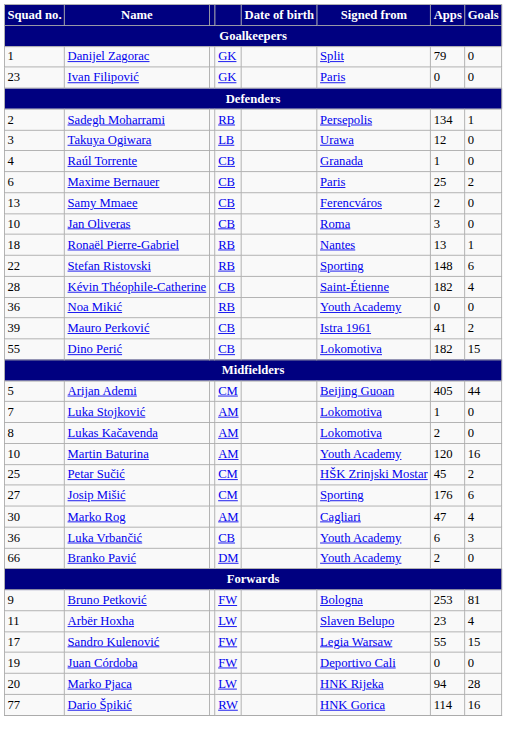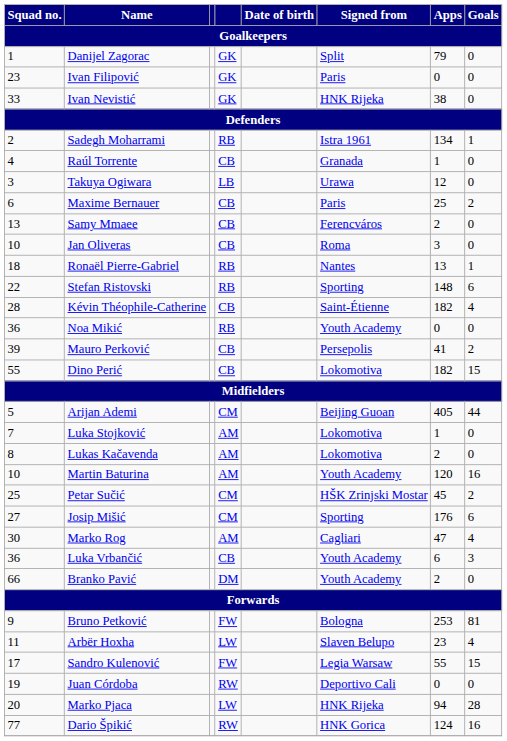 <table class="wikitable" style="text-align:left; font-size:90%;">
 <tr>
 <th style="background:#000080; color:white; text-align:center;">Squad no.</th>
 <th style="background:#000080; color:white; text-align:center;">Name</th>
 <th style="background:#000080; color:white; text-align:center;"></th>
 <th style="background:#000080; color:white; text-align:center;"></th>
 <th style="background:#000080; color:white; text-align:center;">Date of birth</th>
 <th style="background:#000080; color:white; text-align:center;">Signed from</th>
 <th style="background:#000080; color:white; text-align:center;">Apps</th>
 <th style="background:#000080; color:white; text-align:center;">Goals</th>
 </tr>
 <tr>
 <th colspan="8" style="background:#000080; color:white; text-align:center"><strong>Goalkeepers</strong></th>
 </tr>
 <tr>
 <td>1</td>
 <td><a href='#'>Danijel Zagorac</a></td>
 <td></td>
 <td><a href='#'>GK</a></td>
 <td></td>
 <td> <a href='#'>Split</a></td>
 <td>79</td>
 <td>0</td>
 </tr>
 <tr>
 <td>23</td>
 <td><a href='#'>Ivan Filipović</a></td>
 <td></td>
 <td><a href='#'>GK</a></td>
 <td></td>
 <td> <a href='#'>Paris</a></td>
 <td>0</td>
 <td>0</td>
 </tr>
 <tr>
+<td>33</td>
+<td><a href='#'>Ivan Nevistić</a></td>
+<td></td>
+<td><a href='#'>GK</a></td>
+<td></td>
+<td> <a href='#'>HNK Rijeka</a></td>
+<td>38</td>
+<td>0</td>
+</tr>
+<tr>
 <th colspan="8" style="background:#000080; color:white; text-align:center"><strong>Defenders</strong></th>
 </tr>
 <tr>
 <td>2</td>
 <td><a href='#'>Sadegh Moharrami</a></td>
 <td></td>
 <td><a href='#'>RB</a></td>
 <td></td>
-<td> <a href='#'>Persepolis</a></td>
+<td> <a href='#'>Istra 1961</a></td>
 <td>134</td>
 <td>1</td>
+</tr>
+<tr>
+<td>4</td>
+<td><a href='#'>Raúl Torrente</a></td>
+<td></td>
+<td><a href='#'>CB</a></td>
+<td></td>
+<td> <a href='#'>Granada</a></td>
+<td>1</td>
+<td>0</td>
 </tr>
 <tr>
 <td>3</td>
 <td><a href='#'>Takuya Ogiwara</a></td>
 <td></td>
 <td><a href='#'>LB</a></td>
 <td></td>
 <td> <a href='#'>Urawa</a></td>
 <td>12</td>
-<td>0</td>
-</tr>
-<tr>
-<td>4</td>
-<td><a href='#'>Raúl Torrente</a></td>
-<td></td>
-<td><a href='#'>CB</a></td>
-<td></td>
-<td> <a href='#'>Granada</a></td>
-<td>1</td>
 <td>0</td>
 </tr>
 <tr>
 <td>6</td>
 <td><a href='#'>Maxime Bernauer</a></td>
 <td></td>
 <td><a href='#'>CB</a></td>
 <td></td>
 <td> <a href='#'>Paris</a></td>
 <td>25</td>
 <td>2</td>
 </tr>
 <tr>
 <td>13</td>
 <td><a href='#'>Samy Mmaee</a></td>
 <td></td>
 <td><a href='#'>CB</a></td>
 <td></td>
 <td> <a href='#'>Ferencváros</a></td>
 <td>2</td>
 <td>0</td>
 </tr>
 <tr>
 <td>10</td>
 <td><a href='#'>Jan Oliveras</a></td>
 <td></td>
 <td><a href='#'>CB</a></td>
 <td></td>
 <td> <a href='#'>Roma</a></td>
 <td>3</td>
 <td>0</td>
 </tr>
 <tr>
 <td>18</td>
 <td><a href='#'>Ronaël Pierre-Gabriel</a></td>
 <td></td>
 <td><a href='#'>RB</a></td>
 <td></td>
 <td> <a href='#'>Nantes</a></td>
 <td>13</td>
 <td>1</td>
 </tr>
 <tr>
 <td>22</td>
 <td><a href='#'>Stefan Ristovski</a></td>
 <td></td>
 <td><a href='#'>RB</a></td>
 <td></td>
 <td> <a href='#'>Sporting</a></td>
 <td>148</td>
 <td>6</td>
 </tr>
 <tr>
 <td>28</td>
 <td><a href='#'>Kévin Théophile-Catherine</a></td>
 <td></td>
 <td><a href='#'>CB</a></td>
 <td></td>
 <td> <a href='#'>Saint-Étienne</a></td>
 <td>182</td>
 <td>4</td>
 </tr>
 <tr>
 <td>36</td>
 <td><a href='#'>Noa Mikić</a></td>
 <td></td>
 <td><a href='#'>RB</a></td>
 <td></td>
 <td> <a href='#'>Youth Academy</a></td>
 <td>0</td>
 <td>0</td>
 </tr>
 <tr>
 <td>39</td>
 <td><a href='#'>Mauro Perković</a></td>
 <td></td>
 <td><a href='#'>CB</a></td>
 <td></td>
-<td> <a href='#'>Istra 1961</a></td>
+<td> <a href='#'>Persepolis</a></td>
 <td>41</td>
 <td>2</td>
 </tr>
 <tr>
 <td>55</td>
 <td><a href='#'>Dino Perić</a></td>
 <td></td>
 <td><a href='#'>CB</a></td>
 <td></td>
 <td> <a href='#'>Lokomotiva</a></td>
 <td>182</td>
 <td>15</td>
 </tr>
 <tr>
 <th colspan="8" style="background:#000080; color:white; text-align:center"><strong>Midfielders</strong></th>
 </tr>
 <tr>
 <td>5</td>
 <td><a href='#'>Arijan Ademi</a></td>
 <td></td>
 <td><a href='#'>CM</a></td>
 <td></td>
 <td> <a href='#'>Beijing Guoan</a></td>
 <td>405</td>
 <td>44</td>
 </tr>
 <tr>
 <td>7</td>
 <td><a href='#'>Luka Stojković</a></td>
 <td></td>
 <td><a href='#'>AM</a></td>
 <td></td>
 <td> <a href='#'>Lokomotiva</a></td>
 <td>1</td>
 <td>0</td>
 </tr>
 <tr>
 <td>8</td>
 <td><a href='#'>Lukas Kačavenda</a></td>
 <td></td>
 <td><a href='#'>AM</a></td>
 <td></td>
 <td> <a href='#'>Lokomotiva</a></td>
 <td>2</td>
 <td>0</td>
 </tr>
 <tr>
 <td>10</td>
 <td><a href='#'>Martin Baturina</a></td>
 <td></td>
 <td><a href='#'>AM</a></td>
 <td></td>
 <td> <a href='#'>Youth Academy</a></td>
 <td>120</td>
 <td>16</td>
 </tr>
 <tr>
 <td>25</td>
 <td><a href='#'>Petar Sučić</a></td>
 <td></td>
 <td><a href='#'>CM</a></td>
 <td></td>
 <td> <a href='#'>HŠK Zrinjski Mostar</a></td>
 <td>45</td>
 <td>2</td>
 </tr>
 <tr>
 <td>27</td>
 <td><a href='#'>Josip Mišić</a></td>
 <td></td>
 <td><a href='#'>CM</a></td>
 <td></td>
 <td> <a href='#'>Sporting</a></td>
 <td>176</td>
 <td>6</td>
 </tr>
 <tr>
 <td>30</td>
 <td><a href='#'>Marko Rog</a></td>
 <td></td>
 <td><a href='#'>AM</a></td>
 <td></td>
 <td> <a href='#'>Cagliari</a></td>
 <td>47</td>
 <td>4</td>
 </tr>
 <tr>
 <td>36</td>
 <td><a href='#'>Luka Vrbančić</a></td>
 <td></td>
 <td><a href='#'>CB</a></td>
 <td></td>
 <td> <a href='#'>Youth Academy</a></td>
 <td>6</td>
 <td>3</td>
 </tr>
 <tr>
 <td>66</td>
 <td><a href='#'>Branko Pavić</a></td>
 <td></td>
 <td><a href='#'>DM</a></td>
 <td></td>
 <td> <a href='#'>Youth Academy</a></td>
 <td>2</td>
 <td>0</td>
 </tr>
 <tr>
 <th colspan="8" style="background:#000080; color:white; text-align:center"><strong>Forwards</strong></th>
 </tr>
 <tr>
 <td>9</td>
 <td><a href='#'>Bruno Petković</a></td>
 <td></td>
 <td><a href='#'>FW</a></td>
 <td></td>
 <td> <a href='#'>Bologna</a></td>
 <td>253</td>
 <td>81</td>
 </tr>
 <tr>
 <td>11</td>
 <td><a href='#'>Arbër Hoxha</a></td>
 <td></td>
 <td><a href='#'>LW</a></td>
 <td></td>
 <td> <a href='#'>Slaven Belupo</a></td>
 <td>23</td>
 <td>4</td>
 </tr>
 <tr>
 <td>17</td>
 <td><a href='#'>Sandro Kulenović</a></td>
 <td></td>
 <td><a href='#'>FW</a></td>
 <td></td>
 <td> <a href='#'>Legia Warsaw</a></td>
 <td>55</td>
 <td>15</td>
 </tr>
 <tr>
 <td>19</td>
 <td><a href='#'>Juan Córdoba</a></td>
 <td></td>
-<td><a href='#'>FW</a></td>
+<td><a href='#'>RW</a></td>
 <td></td>
 <td> <a href='#'>Deportivo Cali</a></td>
 <td>0</td>
 <td>0</td>
 </tr>
 <tr>
 <td>20</td>
 <td><a href='#'>Marko Pjaca</a></td>
 <td></td>
 <td><a href='#'>LW</a></td>
 <td></td>
 <td> <a href='#'>HNK Rijeka</a></td>
 <td>94</td>
 <td>28</td>
 </tr>
 <tr>
 <td>77</td>
 <td><a href='#'>Dario Špikić</a></td>
 <td></td>
 <td><a href='#'>RW</a></td>
 <td></td>
 <td> <a href='#'>HNK Gorica</a></td>
-<td>114</td>
+<td>124</td>
 <td>16</td>
 </tr>
 <tr>
 </tr>
 </table>
